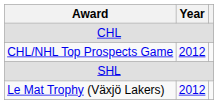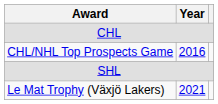 <table class="wikitable">
 <tr>
 <th>Award</th>
 <th>Year</th>
 <th></th>
 </tr>
 <tr ALIGN="center" bgcolor="#e0e0e0">
 <td colspan="3"><a href='#'>CHL</a></td>
 </tr>
 <tr>
 <td><a href='#'>CHL/NHL Top Prospects Game</a></td>
-<td><a href='#'>2012</a></td>
+<td><a href='#'>2016</a></td>
 <td></td>
 </tr>
 <tr ALIGN="center" bgcolor="#e0e0e0">
 <td colspan="3"><a href='#'>SHL</a></td>
 </tr>
 <tr>
 <td><a href='#'>Le Mat Trophy</a> (Växjö Lakers)</td>
-<td><a href='#'>2012</a></td>
+<td><a href='#'>2021</a></td>
 <td></td>
 </tr>
 </table>
